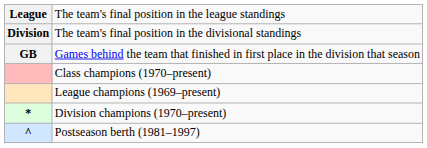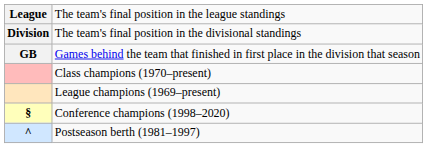 <table class="wikitable plainrowheaders" style="font-size:85%">
 <tr>
 <th scope="row" style="text-align:center"><strong>League</strong></th>
 <td>The team's final position in the league standings</td>
 </tr>
 <tr>
 <th scope="row" style="text-align:center"><strong>Division</strong></th>
 <td>The team's final position in the divisional standings</td>
 </tr>
 <tr>
 <th scope="row" style="text-align:center"><strong>GB</strong></th>
 <td><a href='#'>Games behind</a> the team that finished in first place in the division that season</td>
 </tr>
 <tr>
 <th scope="row" style="text-align:center; background-color:#FFBBBB"></th>
 <td>Class champions (1970–present)</td>
 </tr>
 <tr>
 <th scope="row" style="text-align:center; background-color:#FFE6BD"></th>
 <td>League champions (1969–present)</td>
 </tr>
 <tr>
-<th scope="row" style="text-align:center; background-color:#DDFFDD">*</th>
-<td>Division champions (1970–present)</td>
+<th scope="row" style="text-align:center; background-color:#FFFFBB">§</th>
+<td>Conference champions (1998–2020)</td>
 </tr>
 <tr>
 <th scope="row" style="text-align:center; background-color:#D0E7FF">^</th>
 <td>Postseason berth (1981–1997)</td>
 </tr>
 </table>
